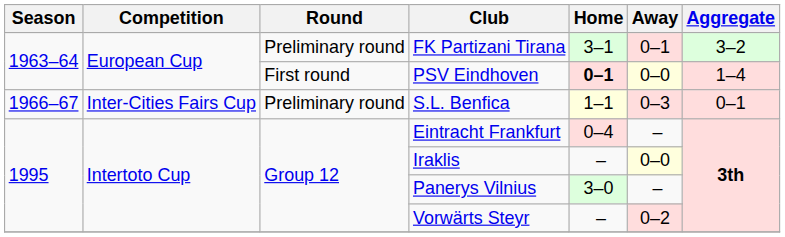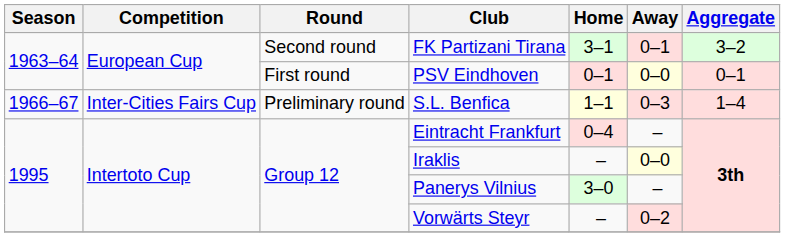 <table class="wikitable" style="text-align:left">
 <tr>
 <th>Season</th>
 <th>Competition</th>
 <th>Round</th>
 <th>Club</th>
 <th>Home</th>
 <th>Away</th>
 <th><a href='#'>Aggregate</a></th>
 </tr>
 <tr>
 <td rowspan=2 align=left><a href='#'>1963–64</a></td>
 <td rowspan=2 align=left><a href='#'>European Cup</a></td>
-<td align=left>Preliminary round</td>
+<td align=left>Second round</td>
 <td align=left> <a href='#'>FK Partizani Tirana</a></td>
 <td bgcolor="#ddffdd" style="text-align:center;">3–1</td>
 <td bgcolor="#ffdddd" style="text-align:center;">0–1</td>
 <td bgcolor="#ddffdd" style="text-align:center;">3–2</td>
 </tr>
 <tr>
 <td align=left>First round</td>
 <td align=left> <a href='#'>PSV Eindhoven</a></td>
-<td bgcolor="#ffdddd" style="text-align:center;"><strong>0–1</strong></td>
+<td bgcolor="#ffdddd" style="text-align:center;">0–1</td>
 <td bgcolor="#ffffdd" style="text-align:center;">0–0</td>
-<td bgcolor="#ffdddd" style="text-align:center;">1–4</td>
+<td bgcolor="#ffdddd" style="text-align:center;">0–1</td>
 </tr>
 <tr>
 <td align=left><a href='#'>1966–67</a></td>
 <td align=left><a href='#'>Inter-Cities Fairs Cup</a></td>
 <td align=left>Preliminary round</td>
 <td align=left> <a href='#'>S.L. Benfica</a></td>
 <td bgcolor="#ffffdd" style="text-align:center;">1–1</td>
 <td bgcolor="#ffdddd" style="text-align:center;">0–3</td>
-<td bgcolor="#ffdddd" style="text-align:center;">0–1</td>
+<td bgcolor="#ffdddd" style="text-align:center;">1–4</td>
 </tr>
 <tr>
 <td rowspan="4"><a href='#'>1995</a></td>
 <td rowspan="4"><a href='#'>Intertoto Cup</a></td>
 <td rowspan="4"><a href='#'>Group 12</a></td>
 <td align=left> <a href='#'>Eintracht Frankfurt</a></td>
 <td bgcolor="#ffdddd" style="text-align:center;">0–4</td>
 <td style="text-align:center;"> –</td>
 <td rowspan="4" bgcolor="#ffdddd" style="text-align:center;"><strong>3th</strong></td>
 </tr>
 <tr>
 <td align=left> <a href='#'>Iraklis</a></td>
 <td style="text-align:center;"> –</td>
 <td bgcolor="#ffffdd" style="text-align:center;">0–0</td>
 </tr>
 <tr>
 <td align=left> <a href='#'>Panerys Vilnius</a></td>
 <td bgcolor="#ddffdd" style="text-align:center;">3–0</td>
 <td style="text-align:center;"> –</td>
 </tr>
 <tr>
 <td align=left> <a href='#'>Vorwärts Steyr</a></td>
 <td style="text-align:center;"> –</td>
 <td bgcolor="#ffdddd" style="text-align:center;">0–2</td>
 </tr>
 <tr>
 </tr>
 </table>
